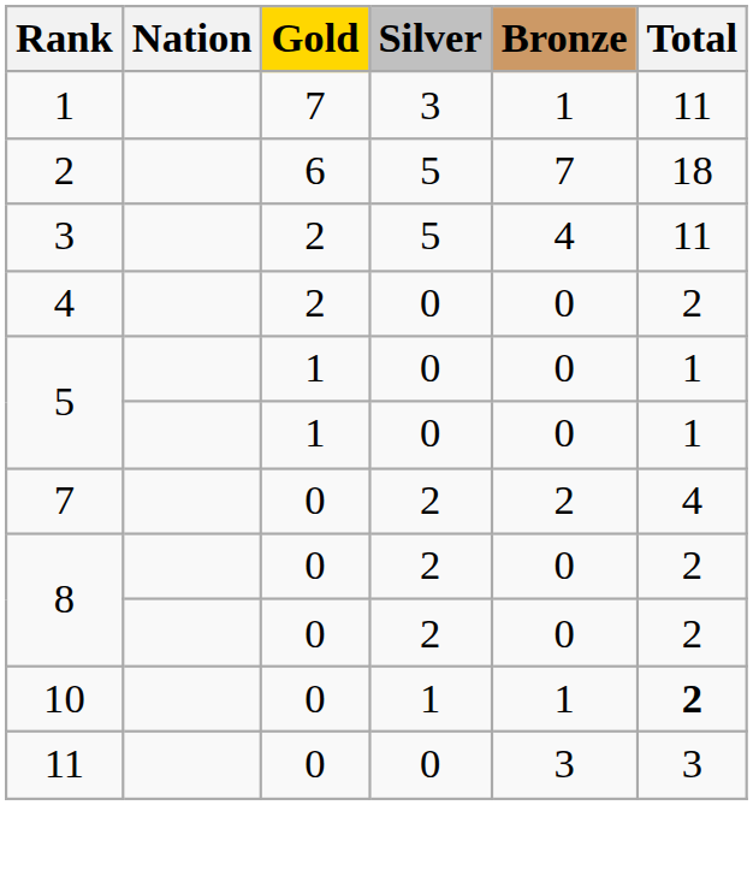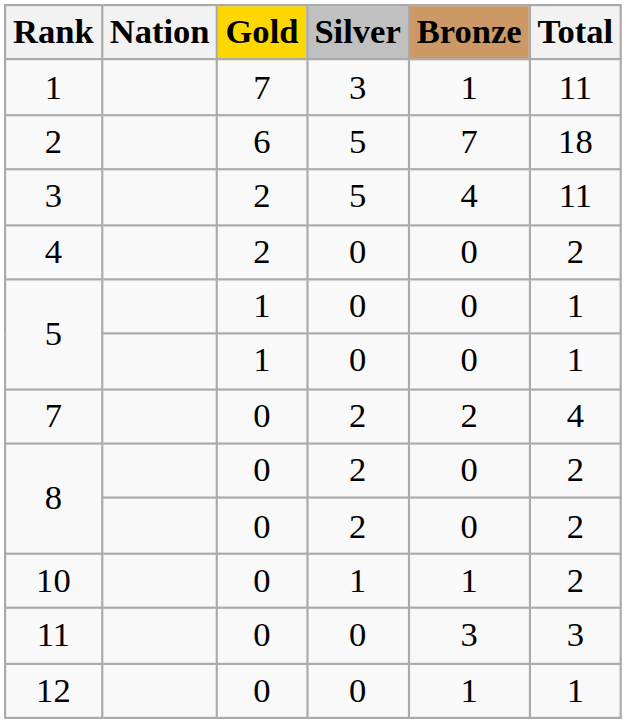 <table class="wikitable sortable" style="text-align:center">
 <tr>
 <th>Rank</th>
 <th>Nation</th>
 <th style="background-color:gold">Gold</th>
 <th style="background-color:silver">Silver</th>
 <th style="background-color:#cc9966">Bronze</th>
 <th>Total</th>
 </tr>
 <tr>
 <td>1</td>
 <td align=left></td>
 <td>7</td>
 <td>3</td>
 <td>1</td>
 <td>11</td>
 </tr>
 <tr>
 <td>2</td>
 <td align=left></td>
 <td>6</td>
 <td>5</td>
 <td>7</td>
 <td>18</td>
 </tr>
 <tr>
 <td>3</td>
 <td align=left></td>
 <td>2</td>
 <td>5</td>
 <td>4</td>
 <td>11</td>
 </tr>
 <tr>
 <td>4</td>
 <td align=left></td>
 <td>2</td>
 <td>0</td>
 <td>0</td>
 <td>2</td>
 </tr>
 <tr>
 <td rowspan=2>5</td>
 <td align=left></td>
 <td>1</td>
 <td>0</td>
 <td>0</td>
 <td>1</td>
 </tr>
 <tr>
 <td align=left></td>
 <td>1</td>
 <td>0</td>
 <td>0</td>
 <td>1</td>
 </tr>
 <tr>
 <td>7</td>
 <td align=left></td>
 <td>0</td>
 <td>2</td>
 <td>2</td>
 <td>4</td>
 </tr>
 <tr>
 <td rowspan="2">8</td>
 <td align=left></td>
 <td>0</td>
 <td>2</td>
 <td>0</td>
 <td>2</td>
 </tr>
 <tr>
 <td align=left></td>
 <td>0</td>
 <td>2</td>
 <td>0</td>
 <td>2</td>
 </tr>
 <tr>
 <td>10</td>
 <td align=left></td>
 <td>0</td>
 <td>1</td>
 <td>1</td>
-<td><strong>2</strong></td>
+<td>2</td>
 </tr>
 <tr>
 <td>11</td>
 <td align=left></td>
 <td>0</td>
 <td>0</td>
 <td>3</td>
 <td>3</td>
 </tr>
+<tr>
+<td>12</td>
+<td align=left></td>
+<td>0</td>
+<td>0</td>
+<td>1</td>
+<td>1</td>
+</tr>
 </table>
